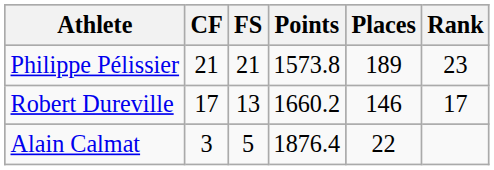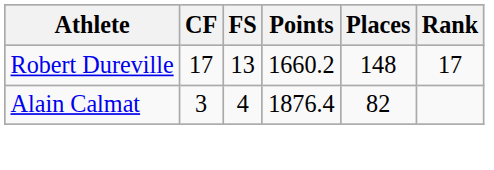 <table class="wikitable" border="1" style="font-size:90%">
 <tr>
 <th>Athlete</th>
 <th>CF</th>
 <th>FS</th>
 <th>Points</th>
 <th>Places</th>
 <th>Rank</th>
 </tr>
 <tr align=center>
-<td align=left><a href='#'>Philippe Pélissier</a></td>
-<td>21</td>
-<td>21</td>
-<td>1573.8</td>
-<td>189</td>
-<td>23</td>
-</tr>
-<tr align=center>
 <td align=left><a href='#'>Robert Dureville</a></td>
 <td>17</td>
 <td>13</td>
 <td>1660.2</td>
-<td>146</td>
+<td>148</td>
 <td>17</td>
 </tr>
 <tr align=center>
 <td align=left><a href='#'>Alain Calmat</a></td>
 <td>3</td>
-<td>5</td>
+<td>4</td>
 <td>1876.4</td>
-<td>22</td>
+<td>82</td>
 <td></td>
 </tr>
 </table>
